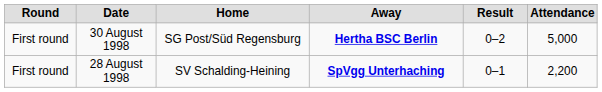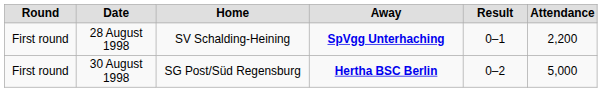 <table class="wikitable">
 <tr style="text-align:center; background:#dfdfdf;">
 <td style="width:90px;"><strong>Round</strong></td>
 <td style="width:100px;"><strong>Date</strong></td>
 <td style="width:200px;"><strong>Home</strong></td>
 <td style="width:200px;"><strong>Away</strong></td>
 <td style="width:80px;"><strong>Result</strong></td>
 <td style="width:80px;"><strong>Attendance</strong></td>
 </tr>
 <tr style="text-align:center;">
 <td>First round</td>
+<td>28 August 1998</td>
+<td>SV Schalding-Heining</td>
+<td><strong><a href='#'>SpVgg Unterhaching</a></strong></td>
+<td>0–1</td>
+<td>2,200</td>
+</tr>
+<tr style="text-align:center;">
+<td>First round</td>
 <td>30 August 1998</td>
 <td>SG Post/Süd Regensburg</td>
 <td><strong><a href='#'>Hertha BSC Berlin</a></strong></td>
 <td>0–2</td>
 <td>5,000</td>
 </tr>
-<tr style="text-align:center;">
-<td>First round</td>
-<td>28 August 1998</td>
-<td>SV Schalding-Heining</td>
-<td><strong><a href='#'>SpVgg Unterhaching</a></strong></td>
-<td>0–1</td>
-<td>2,200</td>
-</tr>
 </table>
